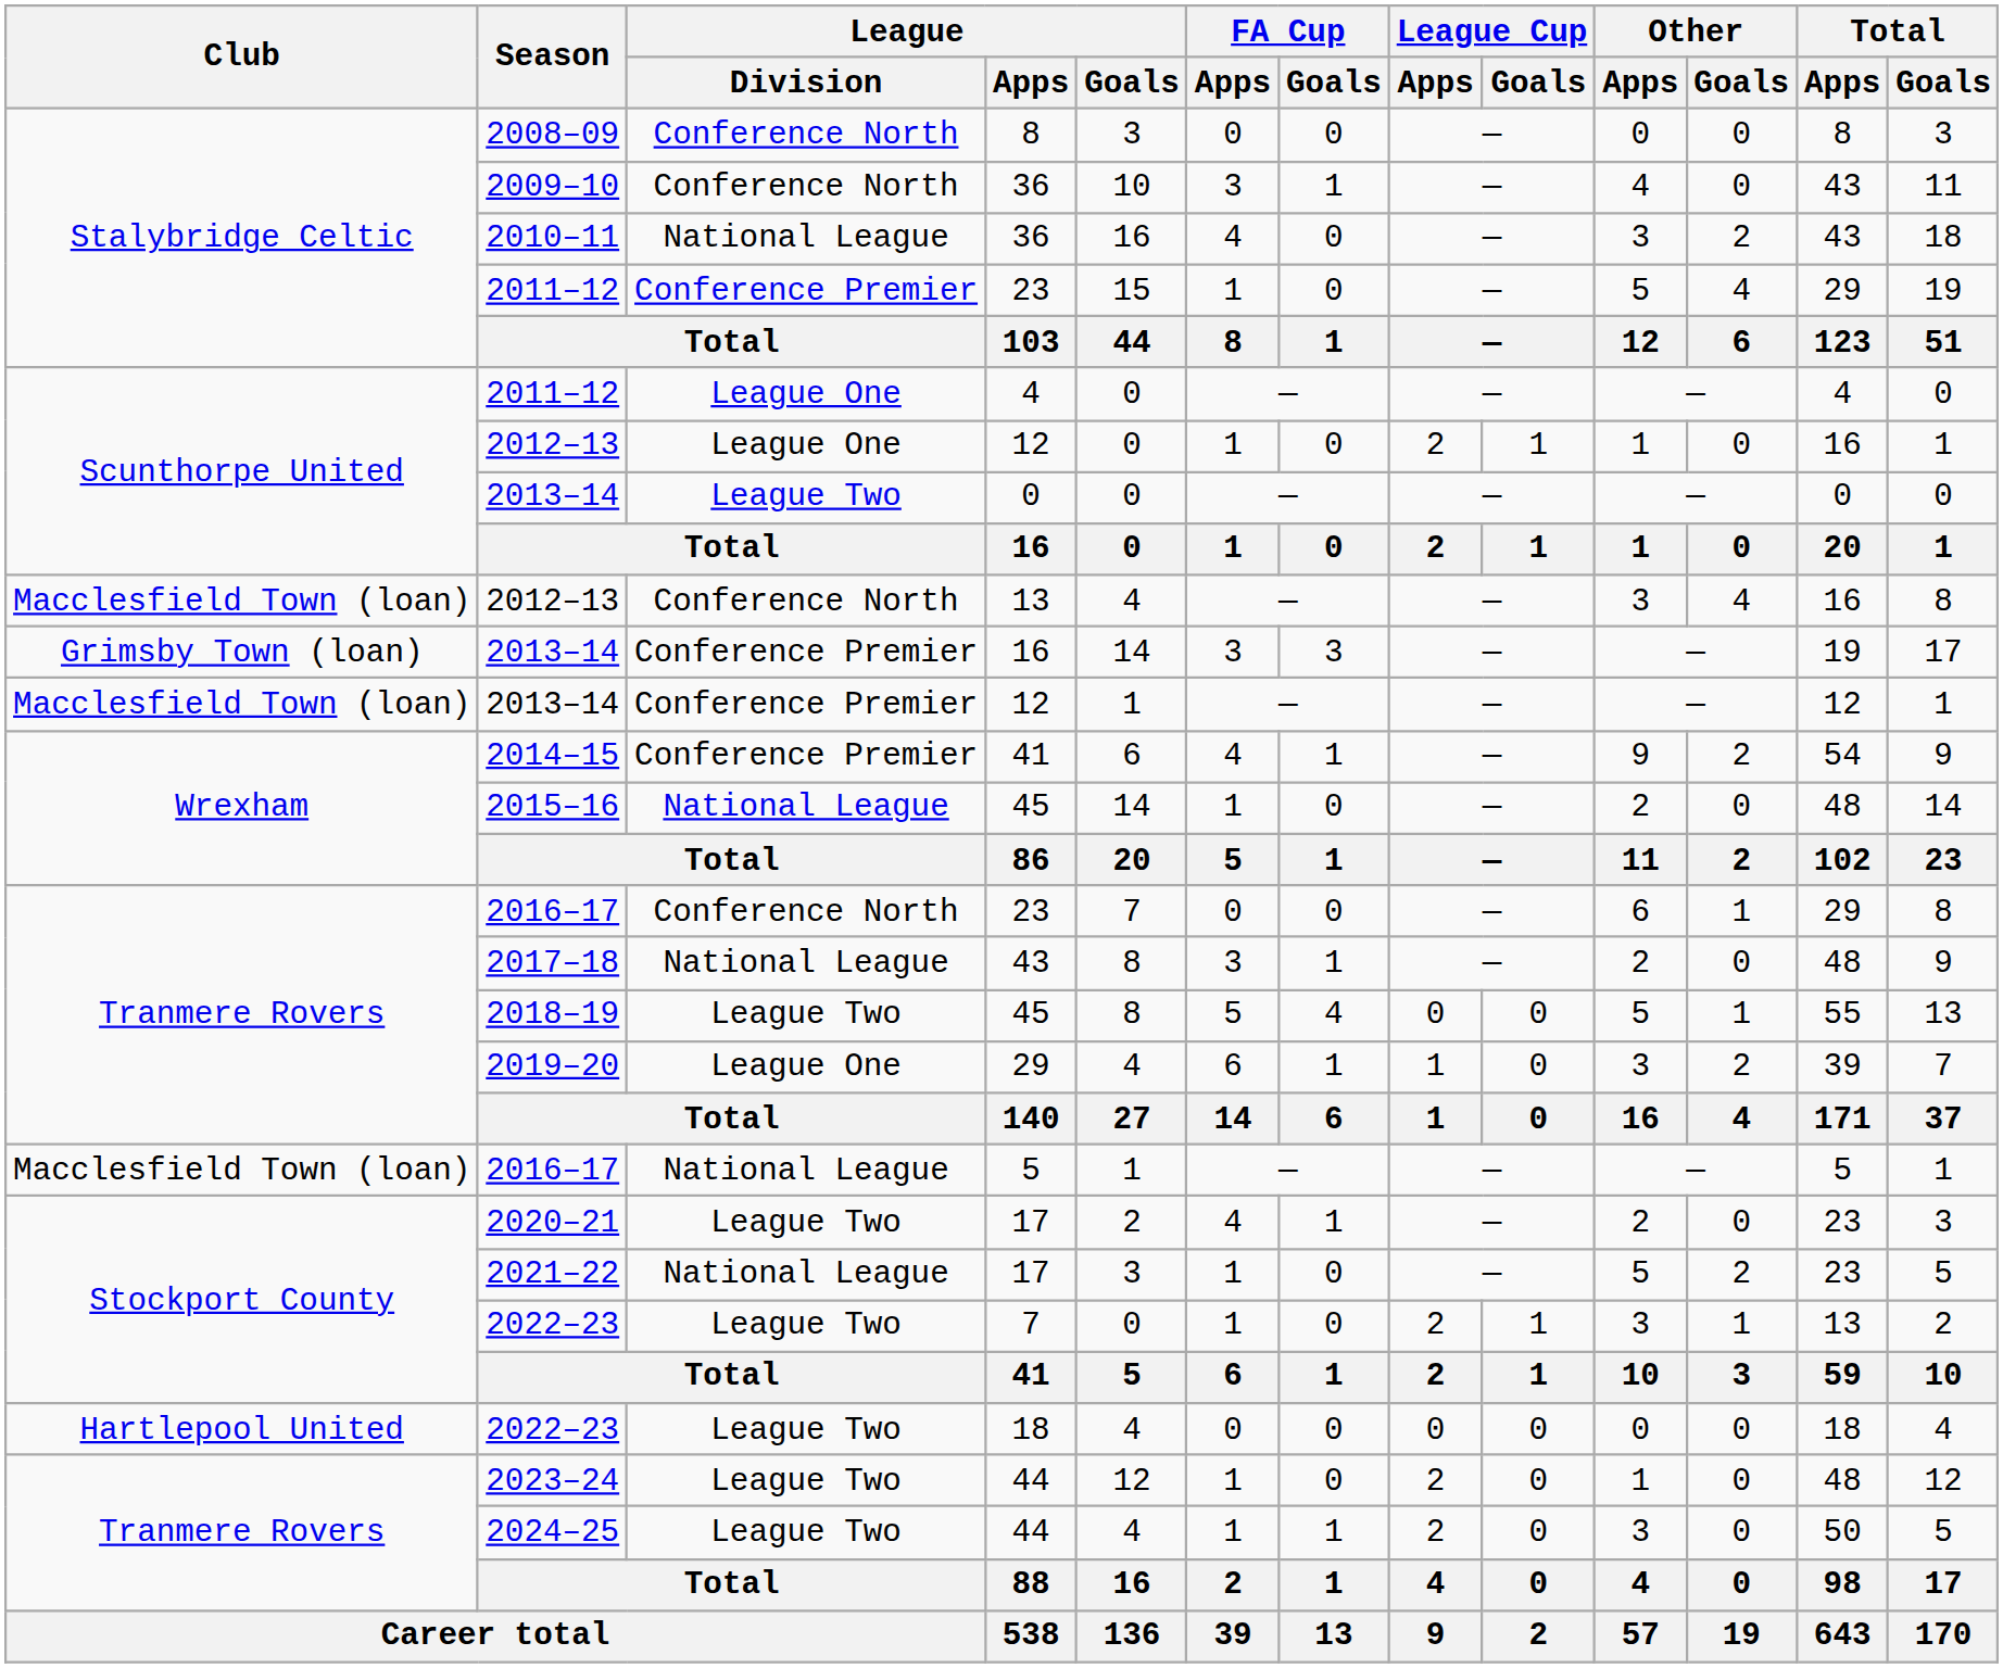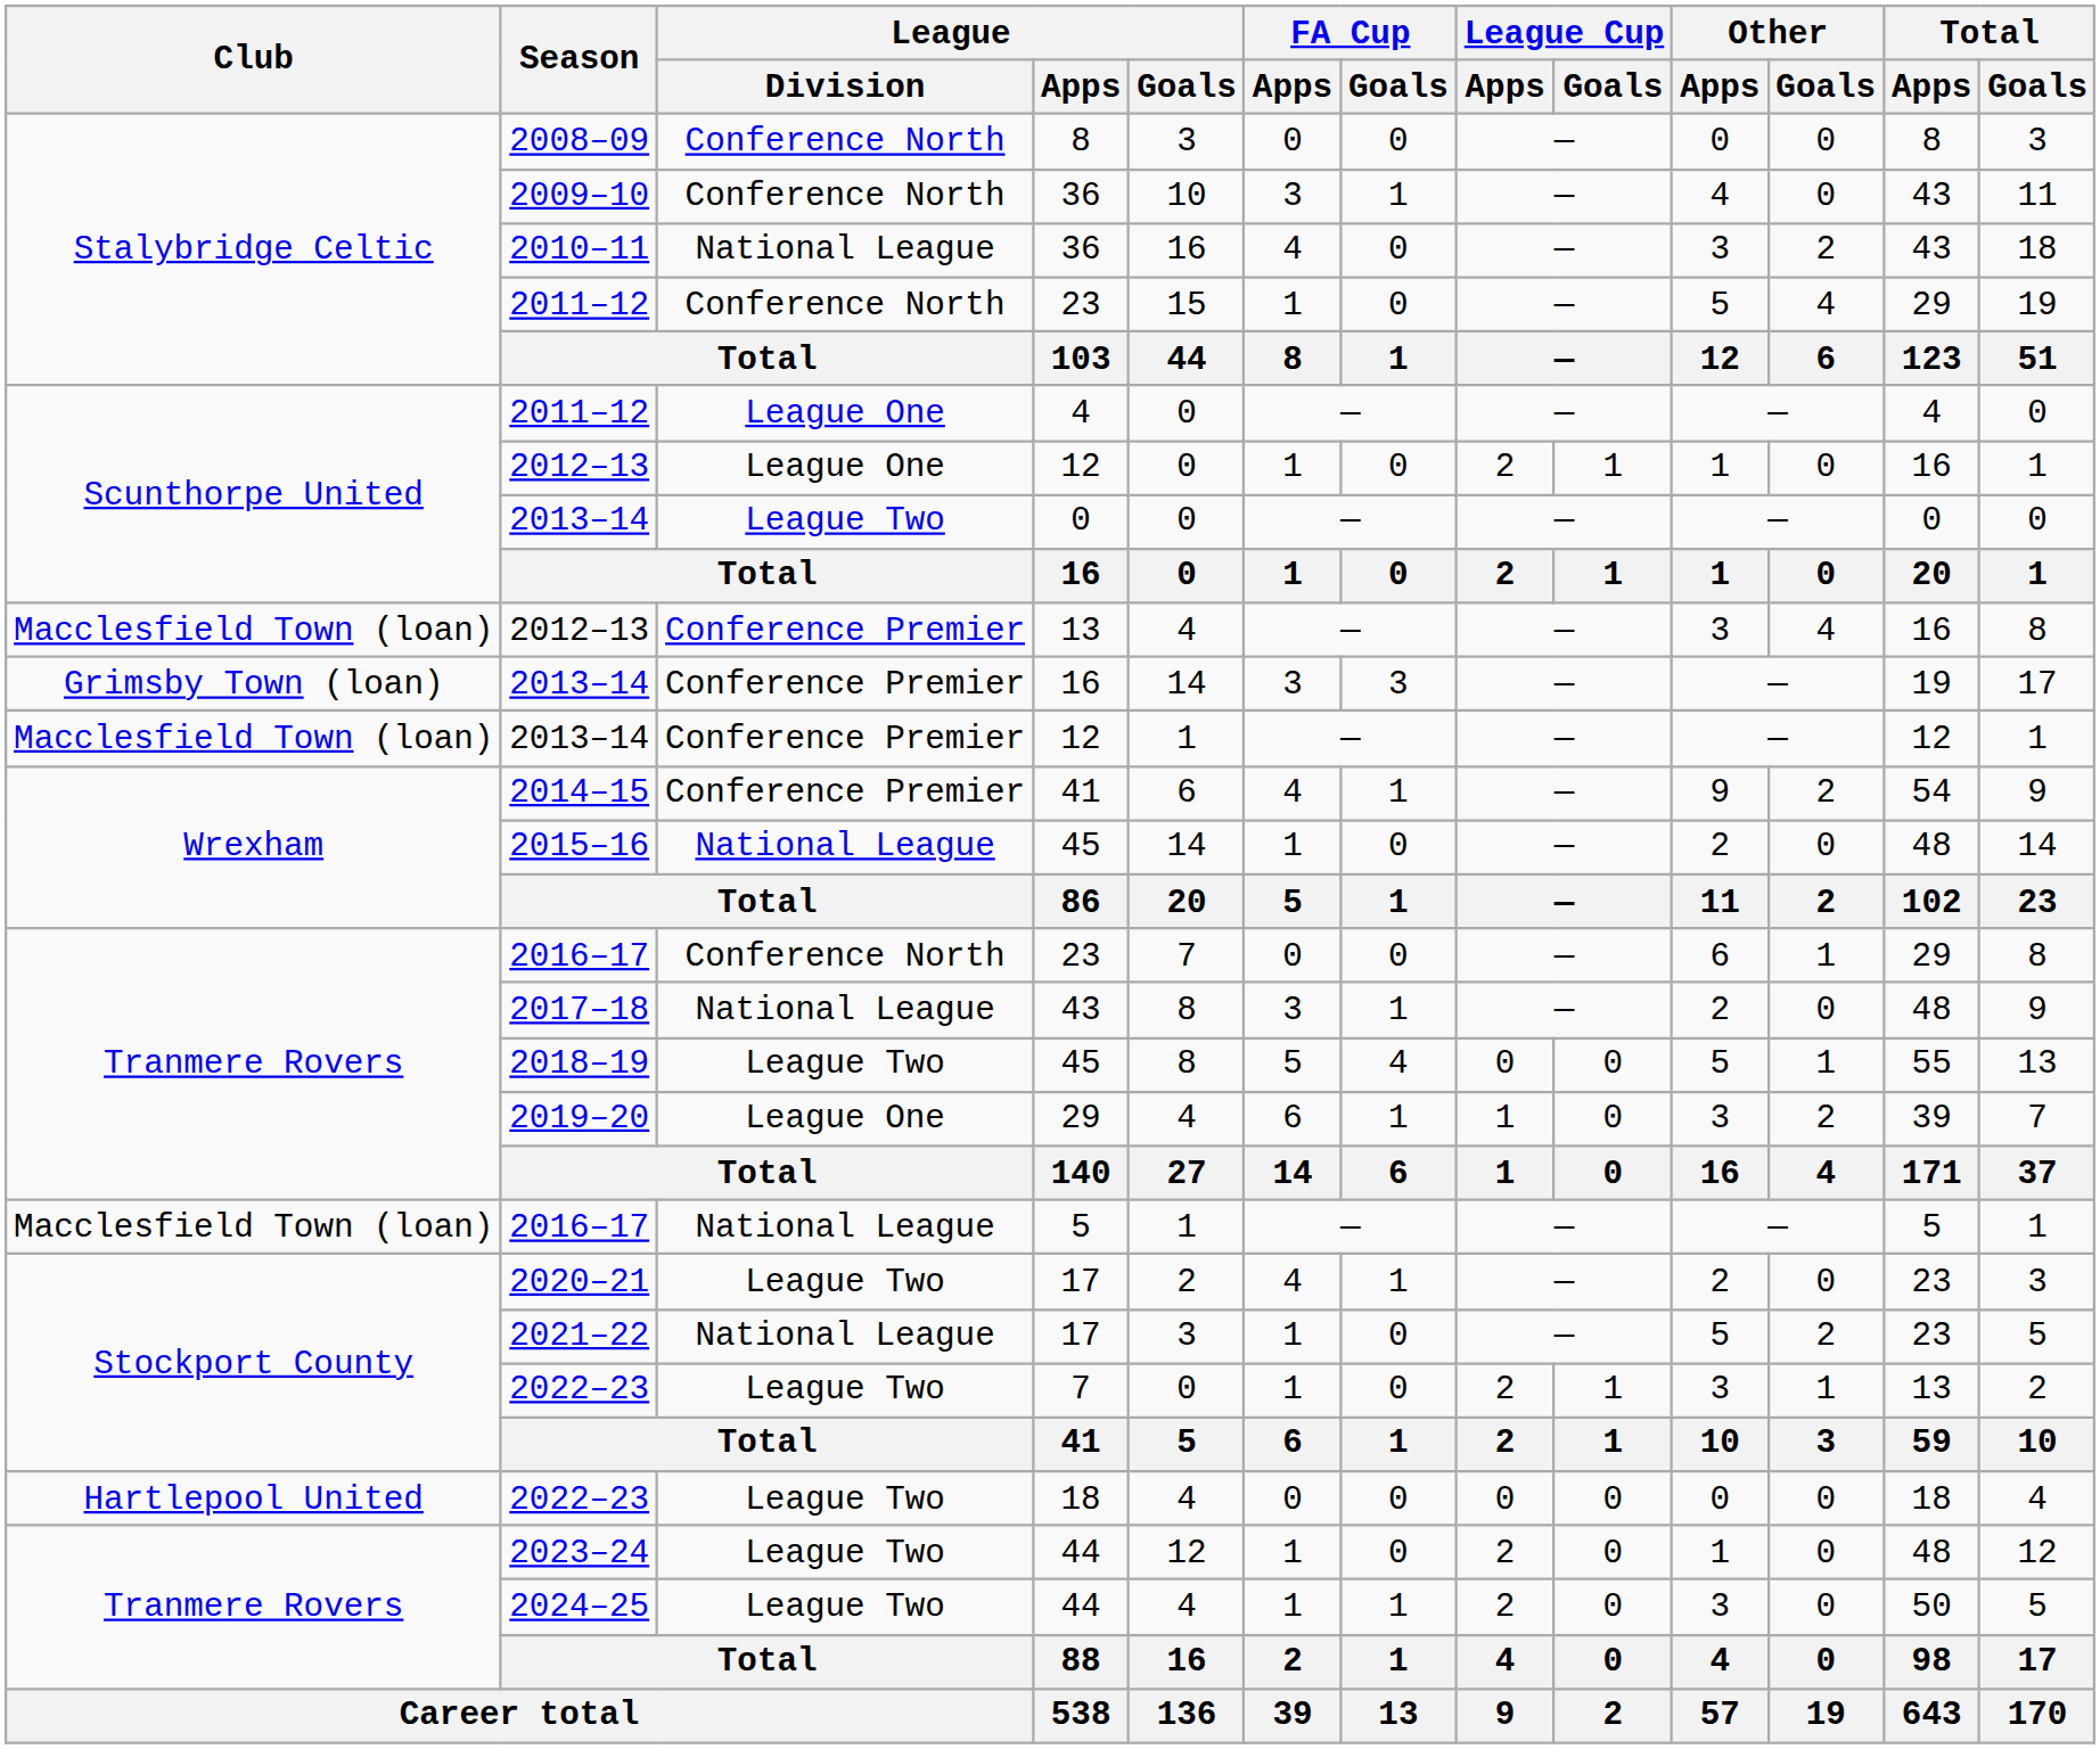 <table class=wikitable style=text-align:center>
 <tr>
 <th rowspan=2>Club</th>
 <th rowspan=2>Season</th>
 <th colspan=3>League</th>
 <th colspan=2><a href='#'>FA Cup</a></th>
 <th colspan=2><a href='#'>League Cup</a></th>
 <th colspan=2>Other</th>
 <th colspan=2>Total</th>
 </tr>
 <tr>
 <th>Division</th>
 <th>Apps</th>
 <th>Goals</th>
 <th>Apps</th>
 <th>Goals</th>
 <th>Apps</th>
 <th>Goals</th>
 <th>Apps</th>
 <th>Goals</th>
 <th>Apps</th>
 <th>Goals</th>
 </tr>
 <tr>
 <td rowspan=5><a href='#'>Stalybridge Celtic</a></td>
 <td><a href='#'>2008–09</a></td>
 <td><a href='#'>Conference North</a></td>
 <td>8</td>
 <td>3</td>
 <td>0</td>
 <td>0</td>
 <td colspan=2>—</td>
 <td>0</td>
 <td>0</td>
 <td>8</td>
 <td>3</td>
 </tr>
 <tr>
 <td><a href='#'>2009–10</a></td>
 <td>Conference North</td>
 <td>36</td>
 <td>10</td>
 <td>3</td>
 <td>1</td>
 <td colspan=2>—</td>
 <td>4</td>
 <td>0</td>
 <td>43</td>
 <td>11</td>
 </tr>
 <tr>
 <td><a href='#'>2010–11</a></td>
 <td>National League</td>
 <td>36</td>
 <td>16</td>
 <td>4</td>
 <td>0</td>
 <td colspan=2>—</td>
 <td>3</td>
 <td>2</td>
 <td>43</td>
 <td>18</td>
 </tr>
 <tr>
 <td><a href='#'>2011–12</a></td>
-<td><a href='#'>Conference Premier</a></td>
+<td>Conference North</td>
 <td>23</td>
 <td>15</td>
 <td>1</td>
 <td>0</td>
 <td colspan=2>—</td>
 <td>5</td>
 <td>4</td>
 <td>29</td>
 <td>19</td>
 </tr>
 <tr>
 <th colspan=2>Total</th>
 <th>103</th>
 <th>44</th>
 <th>8</th>
 <th>1</th>
 <th colspan=2>—</th>
 <th>12</th>
 <th>6</th>
 <th>123</th>
 <th>51</th>
 </tr>
 <tr>
 <td rowspan=4><a href='#'>Scunthorpe United</a></td>
 <td><a href='#'>2011–12</a></td>
 <td><a href='#'>League One</a></td>
 <td>4</td>
 <td>0</td>
 <td colspan=2>—</td>
 <td colspan=2>—</td>
 <td colspan=2>—</td>
 <td>4</td>
 <td>0</td>
 </tr>
 <tr>
 <td><a href='#'>2012–13</a></td>
 <td>League One</td>
 <td>12</td>
 <td>0</td>
 <td>1</td>
 <td>0</td>
 <td>2</td>
 <td>1</td>
 <td>1</td>
 <td>0</td>
 <td>16</td>
 <td>1</td>
 </tr>
 <tr>
 <td><a href='#'>2013–14</a></td>
 <td><a href='#'>League Two</a></td>
 <td>0</td>
 <td>0</td>
 <td colspan=2>—</td>
 <td colspan=2>—</td>
 <td colspan=2>—</td>
 <td>0</td>
 <td>0</td>
 </tr>
 <tr>
 <th colspan=2>Total</th>
 <th>16</th>
 <th>0</th>
 <th>1</th>
 <th>0</th>
 <th>2</th>
 <th>1</th>
 <th>1</th>
 <th>0</th>
 <th>20</th>
 <th>1</th>
 </tr>
 <tr>
 <td><a href='#'>Macclesfield Town</a> (loan)</td>
 <td>2012–13</td>
-<td>Conference North</td>
+<td><a href='#'>Conference Premier</a></td>
 <td>13</td>
 <td>4</td>
 <td colspan=2>—</td>
 <td colspan=2>—</td>
 <td>3</td>
 <td>4</td>
 <td>16</td>
 <td>8</td>
 </tr>
 <tr>
 <td><a href='#'>Grimsby Town</a> (loan)</td>
 <td><a href='#'>2013–14</a></td>
 <td>Conference Premier</td>
 <td>16</td>
 <td>14</td>
 <td>3</td>
 <td>3</td>
 <td colspan=2>—</td>
 <td colspan=2>—</td>
 <td>19</td>
 <td>17</td>
 </tr>
 <tr>
 <td><a href='#'>Macclesfield Town</a> (loan)</td>
 <td>2013–14</td>
 <td>Conference Premier</td>
 <td>12</td>
 <td>1</td>
 <td colspan=2>—</td>
 <td colspan=2>—</td>
 <td colspan=2>—</td>
 <td>12</td>
 <td>1</td>
 </tr>
 <tr>
 <td rowspan=3><a href='#'>Wrexham</a></td>
 <td><a href='#'>2014–15</a></td>
 <td>Conference Premier</td>
 <td>41</td>
 <td>6</td>
 <td>4</td>
 <td>1</td>
 <td colspan=2>—</td>
 <td>9</td>
 <td>2</td>
 <td>54</td>
 <td>9</td>
 </tr>
 <tr>
 <td><a href='#'>2015–16</a></td>
 <td><a href='#'>National League</a></td>
 <td>45</td>
 <td>14</td>
 <td>1</td>
 <td>0</td>
 <td colspan=2>—</td>
 <td>2</td>
 <td>0</td>
 <td>48</td>
 <td>14</td>
 </tr>
 <tr>
 <th colspan=2>Total</th>
 <th>86</th>
 <th>20</th>
 <th>5</th>
 <th>1</th>
 <th colspan=2>—</th>
 <th>11</th>
 <th>2</th>
 <th>102</th>
 <th>23</th>
 </tr>
 <tr>
 <td rowspan=5><a href='#'>Tranmere Rovers</a></td>
 <td><a href='#'>2016–17</a></td>
 <td>Conference North</td>
 <td>23</td>
 <td>7</td>
 <td>0</td>
 <td>0</td>
 <td colspan=2>—</td>
 <td>6</td>
 <td>1</td>
 <td>29</td>
 <td>8</td>
 </tr>
 <tr>
 <td><a href='#'>2017–18</a></td>
 <td>National League</td>
 <td>43</td>
 <td>8</td>
 <td>3</td>
 <td>1</td>
 <td colspan=2>—</td>
 <td>2</td>
 <td>0</td>
 <td>48</td>
 <td>9</td>
 </tr>
 <tr>
 <td><a href='#'>2018–19</a></td>
 <td>League Two</td>
 <td>45</td>
 <td>8</td>
 <td>5</td>
 <td>4</td>
 <td>0</td>
 <td>0</td>
 <td>5</td>
 <td>1</td>
 <td>55</td>
 <td>13</td>
 </tr>
 <tr>
 <td><a href='#'>2019–20</a></td>
 <td>League One</td>
 <td>29</td>
 <td>4</td>
 <td>6</td>
 <td>1</td>
 <td>1</td>
 <td>0</td>
 <td>3</td>
 <td>2</td>
 <td>39</td>
 <td>7</td>
 </tr>
 <tr>
 <th colspan=2>Total</th>
 <th>140</th>
 <th>27</th>
 <th>14</th>
 <th>6</th>
 <th>1</th>
 <th>0</th>
 <th>16</th>
 <th>4</th>
 <th>171</th>
 <th>37</th>
 </tr>
 <tr>
 <td>Macclesfield Town (loan)</td>
 <td><a href='#'>2016–17</a></td>
 <td>National League</td>
 <td>5</td>
 <td>1</td>
 <td colspan=2>—</td>
 <td colspan=2>—</td>
 <td colspan=2>—</td>
 <td>5</td>
 <td>1</td>
 </tr>
 <tr>
 <td rowspan="4"><a href='#'>Stockport County</a></td>
 <td><a href='#'>2020–21</a></td>
 <td>League Two</td>
 <td>17</td>
 <td>2</td>
 <td>4</td>
 <td>1</td>
 <td colspan=2>—</td>
 <td>2</td>
 <td>0</td>
 <td>23</td>
 <td>3</td>
 </tr>
 <tr>
 <td><a href='#'>2021–22</a></td>
 <td>National League</td>
 <td>17</td>
 <td>3</td>
 <td>1</td>
 <td>0</td>
 <td colspan="2">—</td>
 <td>5</td>
 <td>2</td>
 <td>23</td>
 <td>5</td>
 </tr>
 <tr>
 <td><a href='#'>2022–23</a></td>
 <td>League Two</td>
 <td>7</td>
 <td>0</td>
 <td>1</td>
 <td>0</td>
 <td>2</td>
 <td>1</td>
 <td>3</td>
 <td>1</td>
 <td>13</td>
 <td>2</td>
 </tr>
 <tr>
 <th colspan="2">Total</th>
 <th>41</th>
 <th>5</th>
 <th>6</th>
 <th>1</th>
 <th>2</th>
 <th>1</th>
 <th>10</th>
 <th>3</th>
 <th>59</th>
 <th>10</th>
 </tr>
 <tr>
 <td><a href='#'>Hartlepool United</a></td>
 <td><a href='#'>2022–23</a></td>
 <td>League Two</td>
 <td>18</td>
 <td>4</td>
 <td>0</td>
 <td>0</td>
 <td>0</td>
 <td>0</td>
 <td>0</td>
 <td>0</td>
 <td>18</td>
 <td>4</td>
 </tr>
 <tr>
 <td rowspan="3"><a href='#'>Tranmere Rovers</a></td>
 <td><a href='#'>2023–24</a></td>
 <td>League Two</td>
 <td>44</td>
 <td>12</td>
 <td>1</td>
 <td>0</td>
 <td>2</td>
 <td>0</td>
 <td>1</td>
 <td>0</td>
 <td>48</td>
 <td>12</td>
 </tr>
 <tr>
 <td><a href='#'>2024–25</a></td>
 <td>League Two</td>
 <td>44</td>
 <td>4</td>
 <td>1</td>
 <td>1</td>
 <td>2</td>
 <td>0</td>
 <td>3</td>
 <td>0</td>
 <td>50</td>
 <td>5</td>
 </tr>
 <tr>
 <th colspan="2">Total</th>
 <th>88</th>
 <th>16</th>
 <th>2</th>
 <th>1</th>
 <th>4</th>
 <th>0</th>
 <th>4</th>
 <th>0</th>
 <th>98</th>
 <th>17</th>
 </tr>
 <tr>
 <th colspan=3>Career total</th>
 <th>538</th>
 <th>136</th>
 <th>39</th>
 <th>13</th>
 <th>9</th>
 <th>2</th>
 <th>57</th>
 <th>19</th>
 <th>643</th>
 <th>170</th>
 </tr>
 </table>
